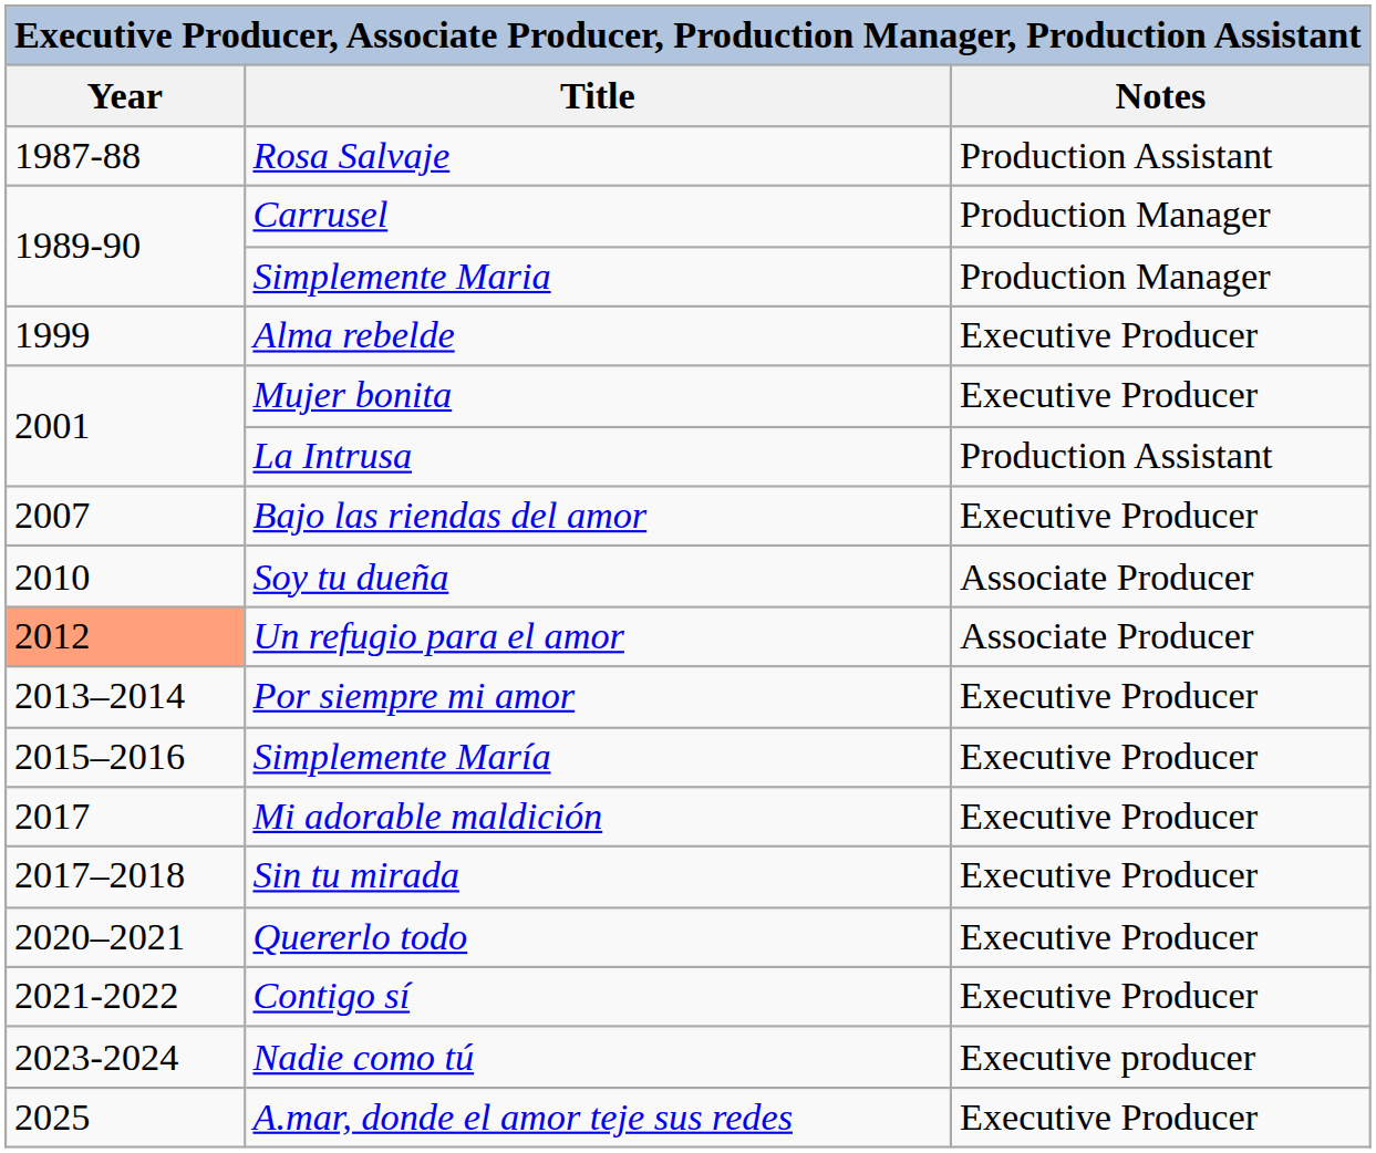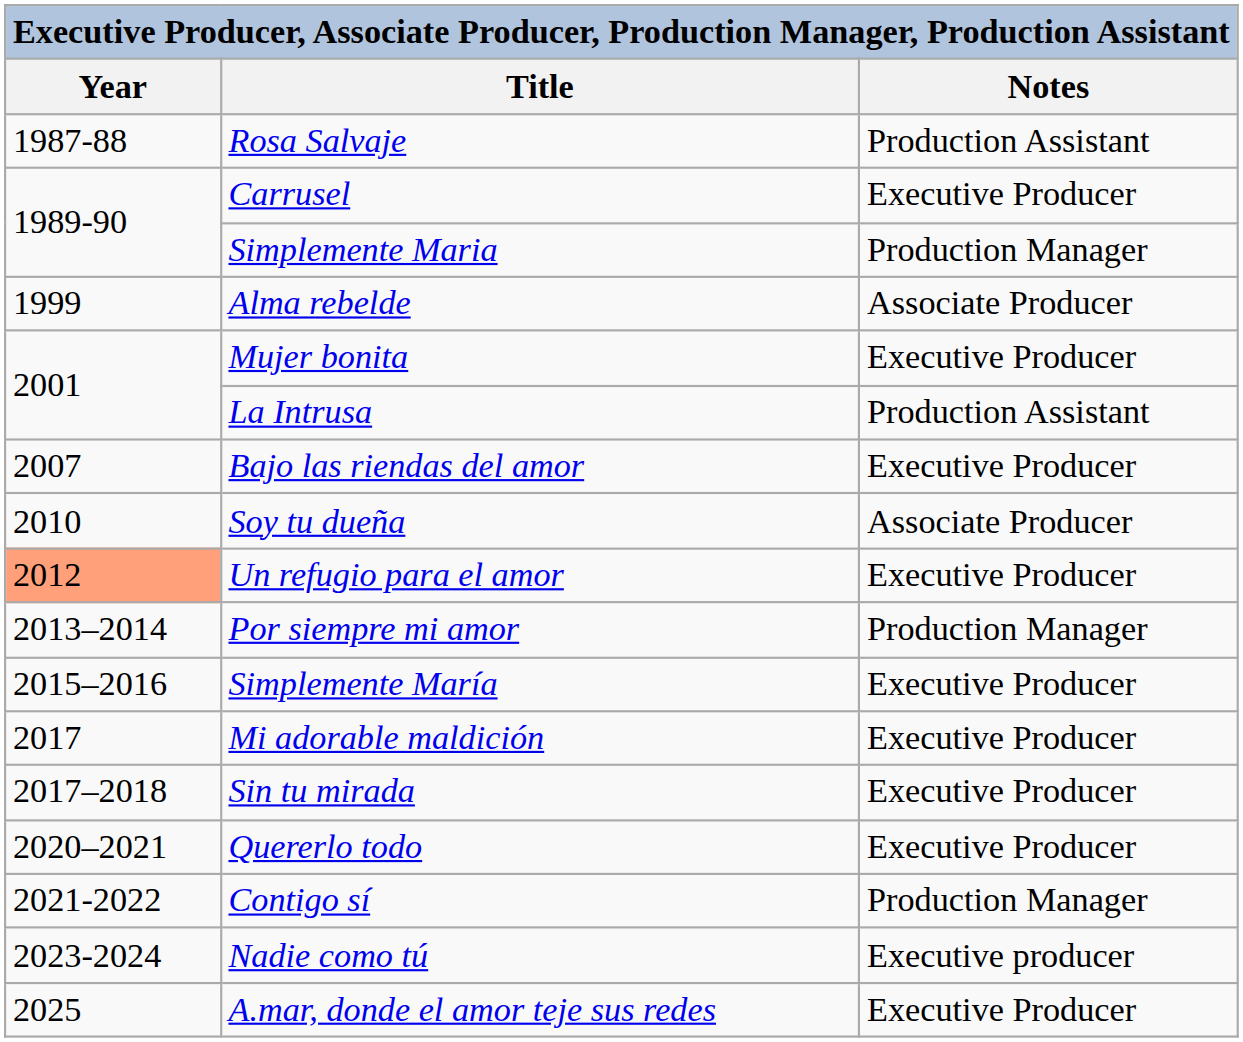 <table class="wikitable">
 <tr>
 <th colspan="5" style="background:LightSteelBlue;">Executive Producer, Associate Producer, Production Manager, Production Assistant</th>
 </tr>
 <tr>
 <th>Year</th>
 <th>Title</th>
 <th>Notes</th>
 </tr>
 <tr>
 <td>1987-88</td>
 <td><em><a href='#'>Rosa Salvaje</a></em></td>
 <td>Production Assistant</td>
 </tr>
 <tr>
 <td rowspan=2>1989-90</td>
 <td><em><a href='#'>Carrusel</a></em></td>
-<td>Production Manager</td>
+<td>Executive Producer</td>
 </tr>
 <tr>
 <td><em><a href='#'>Simplemente Maria</a></em></td>
 <td>Production Manager</td>
 </tr>
 <tr>
 <td>1999</td>
 <td><em><a href='#'>Alma rebelde</a></em></td>
-<td>Executive Producer</td>
+<td>Associate Producer</td>
 </tr>
 <tr>
 <td rowspan=2>2001</td>
 <td><em><a href='#'>Mujer bonita</a></em></td>
 <td>Executive Producer</td>
 </tr>
 <tr>
 <td><em><a href='#'>La Intrusa</a></em></td>
 <td>Production Assistant</td>
 </tr>
 <tr>
 <td>2007</td>
 <td><em><a href='#'>Bajo las riendas del amor</a></em></td>
 <td>Executive Producer</td>
 </tr>
 <tr>
 <td>2010</td>
 <td><em><a href='#'>Soy tu dueña</a></em></td>
 <td>Associate Producer</td>
 </tr>
 <tr>
 <td style="background: lightsalmon;">2012</td>
 <td><em><a href='#'>Un refugio para el amor</a></em></td>
-<td>Associate Producer</td>
+<td>Executive Producer</td>
 </tr>
 <tr>
 <td>2013–2014</td>
 <td><em><a href='#'>Por siempre mi amor</a></em></td>
-<td>Executive Producer</td>
+<td>Production Manager</td>
 </tr>
 <tr>
 <td>2015–2016</td>
 <td><em><a href='#'>Simplemente María</a></em></td>
 <td>Executive Producer</td>
 </tr>
 <tr>
 <td>2017</td>
 <td><em><a href='#'>Mi adorable maldición</a></em></td>
 <td>Executive Producer</td>
 </tr>
 <tr>
 <td>2017–2018</td>
 <td><em><a href='#'>Sin tu mirada</a></em></td>
 <td>Executive Producer</td>
 </tr>
 <tr>
 <td>2020–2021</td>
 <td><em><a href='#'>Quererlo todo</a></em></td>
 <td>Executive Producer</td>
 </tr>
 <tr>
 <td>2021-2022</td>
 <td><em><a href='#'>Contigo sí</a></em></td>
-<td>Executive Producer</td>
+<td>Production Manager</td>
 </tr>
 <tr>
 <td>2023-2024</td>
 <td><em><a href='#'>Nadie como tú</a></em></td>
 <td>Executive producer</td>
 </tr>
 <tr>
 <td>2025</td>
 <td><em><a href='#'>A.mar, donde el amor teje sus redes</a></em></td>
 <td>Executive Producer</td>
 </tr>
 </table>
